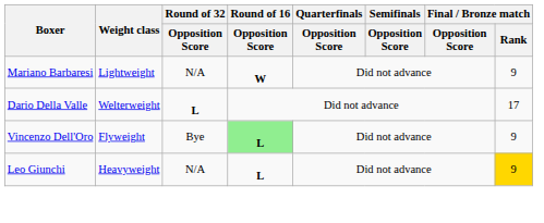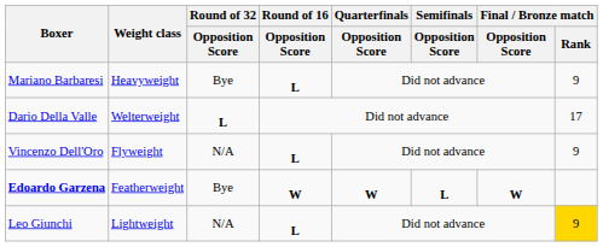 <table class=wikitable style="font-size:90%">
 <tr>
 <th rowspan="2">Boxer</th>
 <th rowspan="2">Weight class</th>
 <th>Round of 32</th>
 <th>Round of 16</th>
 <th>Quarterfinals</th>
 <th>Semifinals</th>
 <th colspan="2">Final / Bronze match</th>
 </tr>
 <tr>
 <th>Opposition<br>Score</th>
 <th>Opposition<br>Score</th>
 <th>Opposition<br>Score</th>
 <th>Opposition<br>Score</th>
 <th>Opposition<br>Score</th>
 <th>Rank</th>
 </tr>
 <tr>
 <td><a href='#'>Mariano Barbaresi</a></td>
-<td><a href='#'>Lightweight</a></td>
-<td align=center>N/A</td>
-<td align=center> <br> <strong>W</strong></td>
+<td><a href='#'>Heavyweight</a></td>
+<td align=center>Bye</td>
+<td align=center> <br> <strong>L</strong></td>
 <td align=center colspan=3>Did not advance</td>
 <td align=center>9</td>
 </tr>
 <tr>
 <td><a href='#'>Dario Della Valle</a></td>
 <td><a href='#'>Welterweight</a></td>
 <td align=center> <br> <strong>L</strong></td>
 <td align=center colspan=4>Did not advance</td>
 <td align=center>17</td>
 </tr>
 <tr>
 <td><a href='#'>Vincenzo Dell'Oro</a></td>
 <td><a href='#'>Flyweight</a></td>
-<td align=center>Bye</td>
-<td align=center style="background: lightgreen;"> <br> <strong>L</strong></td>
+<td align=center>N/A</td>
+<td align=center> <br> <strong>L</strong></td>
 <td align=center colspan=3>Did not advance</td>
 <td align=center>9</td>
 </tr>
 <tr>
+<td><strong><a href='#'>Edoardo Garzena</a></strong></td>
+<td><a href='#'>Featherweight</a></td>
+<td align=center>Bye</td>
+<td align=center> <br> <strong>W</strong></td>
+<td align=center> <br> <strong>W</strong></td>
+<td align=center> <br> <strong>L</strong></td>
+<td align=center> <br> <strong>W</strong></td>
+<td align=center></td>
+</tr>
+<tr>
 <td><a href='#'>Leo Giunchi</a></td>
-<td><a href='#'>Heavyweight</a></td>
+<td><a href='#'>Lightweight</a></td>
 <td align=center>N/A</td>
 <td align=center> <br> <strong>L</strong></td>
 <td align=center colspan=3>Did not advance</td>
 <td align=center style="background: gold;">9</td>
 </tr>
 </table>
